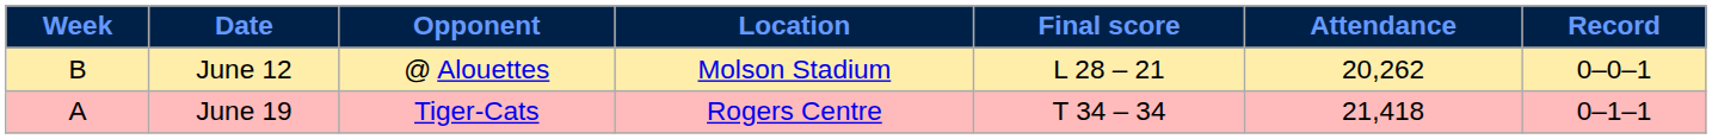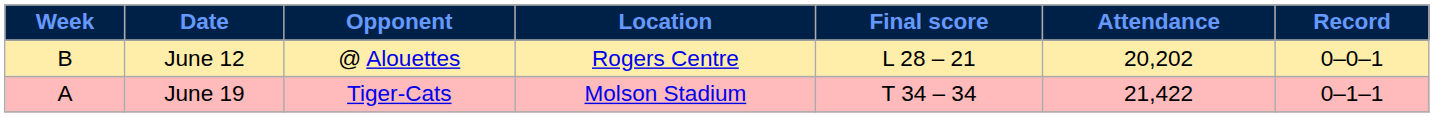 <table class="wikitable" style="width:80%;">
 <tr style="text-align:center; background:#002147; color:#69f;">
 <td><strong>Week</strong></td>
 <td><strong>Date</strong></td>
 <td><strong>Opponent</strong></td>
 <td><strong>Location</strong></td>
 <td><strong>Final score</strong></td>
 <td><strong>Attendance</strong></td>
 <td><strong>Record</strong></td>
 </tr>
 <tr style="text-align:center; background:#fea;">
 <td>B</td>
 <td>June 12</td>
 <td>@ <a href='#'>Alouettes</a></td>
-<td><a href='#'>Molson Stadium</a></td>
+<td><a href='#'>Rogers Centre</a></td>
 <td>L 28 – 21</td>
-<td>20,262</td>
+<td>20,202</td>
 <td>0–0–1</td>
 </tr>
 <tr style="text-align:center; background:#fbb;">
 <td>A</td>
 <td>June 19</td>
 <td><a href='#'>Tiger-Cats</a></td>
-<td><a href='#'>Rogers Centre</a></td>
+<td><a href='#'>Molson Stadium</a></td>
 <td>T 34 – 34</td>
-<td>21,418</td>
+<td>21,422</td>
 <td>0–1–1</td>
 </tr>
 </table>
